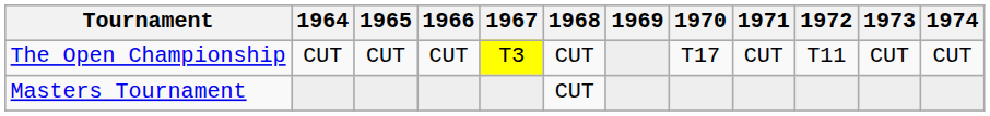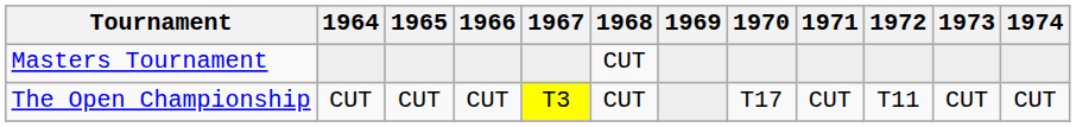 <table class="wikitable" style="font-size:95%;text-align:center;">
 <tr>
 <th>Tournament</th>
 <th>1964</th>
 <th>1965</th>
 <th>1966</th>
 <th>1967</th>
 <th>1968</th>
 <th>1969</th>
 <th>1970</th>
 <th>1971</th>
 <th>1972</th>
 <th>1973</th>
 <th>1974</th>
 </tr>
 <tr>
+<td align=left><a href='#'>Masters Tournament</a></td>
+<td style="background:#eeeeee;"></td>
+<td style="background:#eeeeee;"></td>
+<td style="background:#eeeeee;"></td>
+<td style="background:#eeeeee;"></td>
+<td>CUT</td>
+<td style="background:#eeeeee;"></td>
+<td style="background:#eeeeee;"></td>
+<td style="background:#eeeeee;"></td>
+<td style="background:#eeeeee;"></td>
+<td style="background:#eeeeee;"></td>
+<td style="background:#eeeeee;"></td>
+</tr>
+<tr>
 <td align=left><a href='#'>The Open Championship</a></td>
 <td>CUT</td>
 <td>CUT</td>
 <td>CUT</td>
 <td style="background:yellow;">T3</td>
 <td>CUT</td>
 <td style="background:#eeeeee;"></td>
 <td>T17</td>
 <td>CUT</td>
 <td>T11</td>
 <td>CUT</td>
 <td>CUT</td>
 </tr>
-<tr>
-<td align=left><a href='#'>Masters Tournament</a></td>
-<td style="background:#eeeeee;"></td>
-<td style="background:#eeeeee;"></td>
-<td style="background:#eeeeee;"></td>
-<td style="background:#eeeeee;"></td>
-<td>CUT</td>
-<td style="background:#eeeeee;"></td>
-<td style="background:#eeeeee;"></td>
-<td style="background:#eeeeee;"></td>
-<td style="background:#eeeeee;"></td>
-<td style="background:#eeeeee;"></td>
-<td style="background:#eeeeee;"></td>
-</tr>
 </table>
